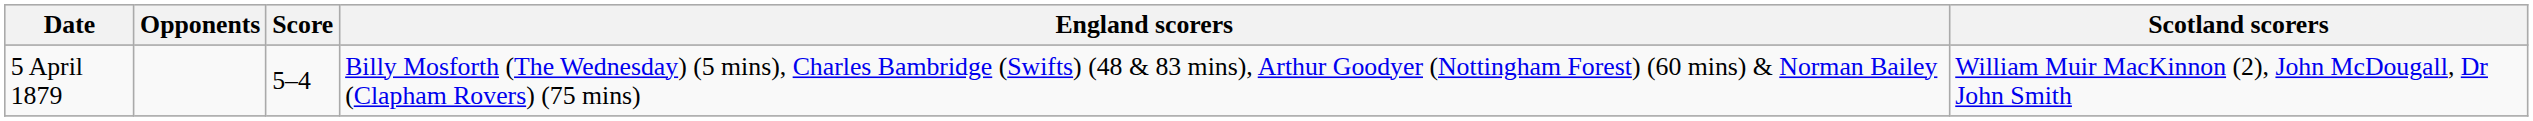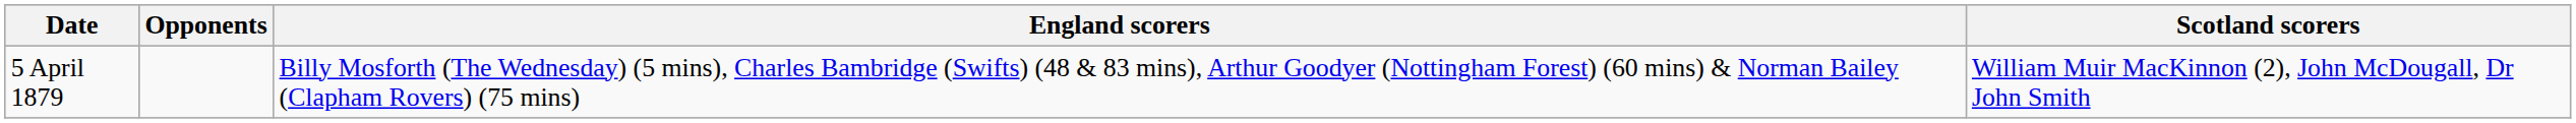 <table class="wikitable">
 <tr>
 <th>Date</th>
 <th>Opponents</th>
-<th>Score</th>
 <th>England scorers</th>
 <th>Scotland scorers</th>
 </tr>
 <tr>
 <td>5 April 1879</td>
 <td></td>
-<td>5–4</td>
 <td><a href='#'>Billy Mosforth</a> (<a href='#'>The Wednesday</a>) (5 mins), <a href='#'>Charles Bambridge</a> (<a href='#'>Swifts</a>) (48 & 83 mins), <a href='#'>Arthur Goodyer</a> (<a href='#'>Nottingham Forest</a>) (60 mins) & <a href='#'>Norman Bailey</a> (<a href='#'>Clapham Rovers</a>) (75 mins)</td>
 <td><a href='#'>William Muir MacKinnon</a> (2), <a href='#'>John McDougall</a>, <a href='#'>Dr John Smith</a></td>
 </tr>
 </table>
